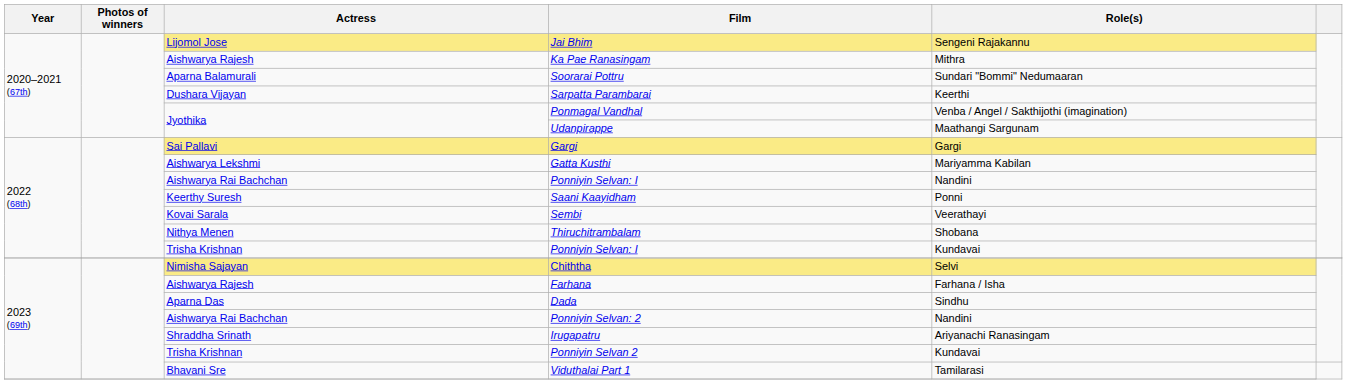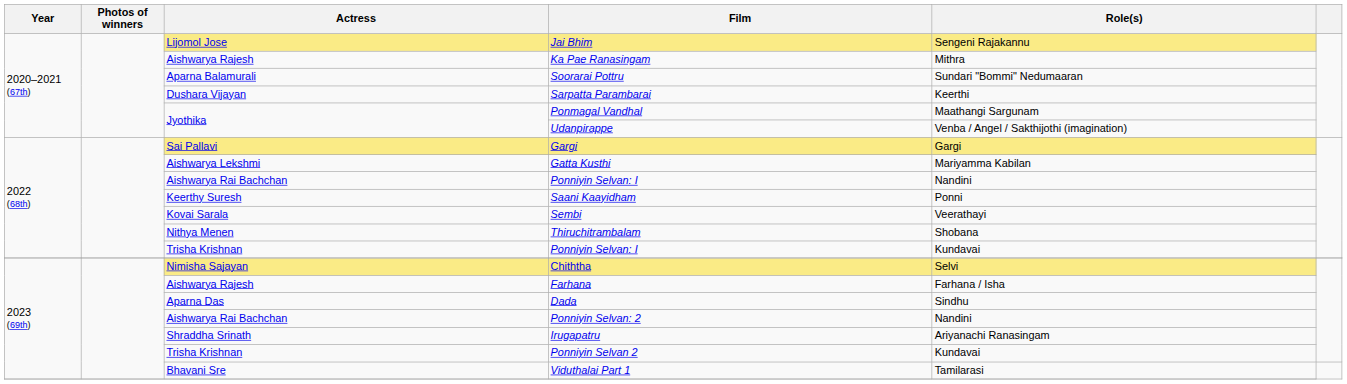 <table class="wikitable sortable">
 <tr>
 <th scope="col" style="width:3%;">Year</th>
 <th scope="col" style="width:3%;">Photos of winners</th>
 <th scope="col" style="width:15%;">Actress</th>
 <th scope="col" style="width:15%;">Film</th>
 <th scope="col" style="width:15%;">Role(s)</th>
 <th scope="col" style="width:1%;" class="unsortable"></th>
 </tr>
 <tr>
 <td rowspan="6">2020–2021<br><small>(<a href='#'>67th</a>) </small></td>
 <td rowspan="6"></td>
 <td style="background:#FAEB86;"><a href='#'>Lijomol Jose</a> </td>
 <td style="background:#FAEB86;"><a href='#'><em>Jai Bhim</em></a></td>
 <td style="background:#FAEB86;">Sengeni Rajakannu</td>
 <td rowspan="6" style="text-align:center;"></td>
 </tr>
 <tr>
 <td><a href='#'>Aishwarya Rajesh</a></td>
 <td><em><a href='#'>Ka Pae Ranasingam</a></em></td>
 <td>Mithra</td>
 </tr>
 <tr>
 <td><a href='#'>Aparna Balamurali</a></td>
 <td><em><a href='#'>Soorarai Pottru</a></em></td>
 <td>Sundari "Bommi" Nedumaaran</td>
 </tr>
 <tr>
 <td><a href='#'>Dushara Vijayan</a></td>
 <td><em><a href='#'>Sarpatta Parambarai</a></em></td>
 <td>Keerthi</td>
 </tr>
 <tr>
 <td rowspan="2"><a href='#'>Jyothika</a></td>
 <td><em><a href='#'>Ponmagal Vandhal</a></em></td>
-<td>Venba / Angel / Sakthijothi (imagination)</td>
+<td>Maathangi Sargunam</td>
 </tr>
 <tr>
 <td><em><a href='#'>Udanpirappe</a></em></td>
-<td>Maathangi Sargunam</td>
+<td>Venba / Angel / Sakthijothi (imagination)</td>
 </tr>
 <tr>
 <td rowspan="7">2022<br><small>(<a href='#'>68th</a>) </small></td>
 <td rowspan="7"></td>
 <td style="background:#FAEB86;"><a href='#'>Sai Pallavi</a> </td>
 <td style="background:#FAEB86;"><em><a href='#'>Gargi</a></em></td>
 <td style="background:#FAEB86;">Gargi</td>
 <td rowspan="7" style="text-align:center;"></td>
 </tr>
 <tr>
 <td><a href='#'>Aishwarya Lekshmi</a></td>
 <td><em><a href='#'>Gatta Kusthi</a></em></td>
 <td>Mariyamma Kabilan</td>
 </tr>
 <tr>
 <td><a href='#'>Aishwarya Rai Bachchan</a></td>
 <td><em><a href='#'>Ponniyin Selvan: I</a></em></td>
 <td>Nandini</td>
 </tr>
 <tr>
 <td><a href='#'>Keerthy Suresh</a></td>
 <td><em><a href='#'>Saani Kaayidham</a></em></td>
 <td>Ponni</td>
 </tr>
 <tr>
 <td><a href='#'>Kovai Sarala</a></td>
 <td><em><a href='#'>Sembi</a></em></td>
 <td>Veerathayi</td>
 </tr>
 <tr>
 <td><a href='#'>Nithya Menen</a></td>
 <td><em><a href='#'>Thiruchitrambalam</a></em></td>
 <td>Shobana</td>
 </tr>
 <tr>
 <td><a href='#'>Trisha Krishnan</a></td>
 <td><em><a href='#'>Ponniyin Selvan: I</a></em></td>
 <td>Kundavai</td>
 </tr>
 <tr>
 </tr>
 <tr>
 <td rowspan="7">2023<br><small>(<a href='#'>69th</a>) </small></td>
 <td rowspan="7"></td>
 <td style="background:#FAEB86;"><a href='#'>Nimisha Sajayan</a> </td>
 <td style="background:#FAEB86;"><a href='#'>Chiththa</a></td>
 <td style="background:#FAEB86;">Selvi</td>
 <td rowspan="6" style="text-align:center;"></td>
 </tr>
 <tr>
 <td><a href='#'>Aishwarya Rajesh</a></td>
 <td><em><a href='#'>Farhana</a></em></td>
 <td>Farhana / Isha</td>
 </tr>
 <tr>
 <td><a href='#'>Aparna Das</a></td>
 <td><em><a href='#'>Dada</a></em></td>
 <td>Sindhu</td>
 </tr>
 <tr>
 <td><a href='#'>Aishwarya Rai Bachchan</a></td>
 <td><em><a href='#'>Ponniyin Selvan: 2</a></em></td>
 <td>Nandini</td>
 </tr>
 <tr>
 <td><a href='#'>Shraddha Srinath</a></td>
 <td><em><a href='#'>Irugapatru</a></em></td>
 <td>Ariyanachi Ranasingam</td>
 </tr>
 <tr>
 <td><a href='#'>Trisha Krishnan</a></td>
 <td><em><a href='#'>Ponniyin Selvan 2</a></em></td>
 <td>Kundavai</td>
 </tr>
 <tr>
 <td><a href='#'>Bhavani Sre</a></td>
 <td><em><a href='#'>Viduthalai Part 1</a></em></td>
 <td>Tamilarasi</td>
 </tr>
 <tr>
 </tr>
 </table>
